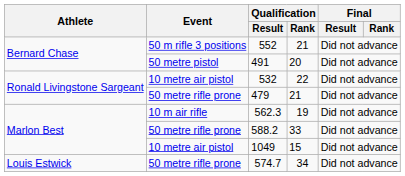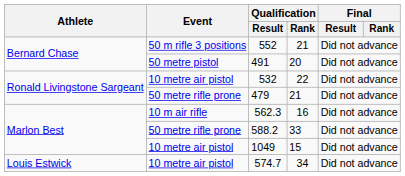 <table class="wikitable" style="font-size:90%">
 <tr>
 <th rowspan="2">Athlete</th>
 <th rowspan="2">Event</th>
 <th colspan="2">Qualification</th>
 <th colspan="2">Final</th>
 </tr>
 <tr style="font-size:95%">
 <th>Result</th>
 <th>Rank</th>
 <th>Result</th>
 <th>Rank</th>
 </tr>
 <tr align=center>
 <td align=left rowspan=2><a href='#'>Bernard Chase</a></td>
 <td align=left><a href='#'>50 m rifle 3 positions</a></td>
 <td>552</td>
 <td>21</td>
 <td colspan=2>Did not advance</td>
 </tr>
 <tr>
 <td align=left><a href='#'>50 metre pistol</a></td>
 <td>491</td>
 <td>20</td>
 <td colspan=2>Did not advance</td>
 </tr>
 <tr align=center>
 <td align=left rowspan=2><a href='#'>Ronald Livingstone Sargeant</a></td>
 <td align=left><a href='#'>10 metre air pistol</a></td>
 <td>532</td>
 <td>22</td>
 <td colspan=2>Did not advance</td>
 </tr>
 <tr>
 <td align=left><a href='#'>50 metre rifle prone</a></td>
 <td>479</td>
 <td>21</td>
 <td colspan=2>Did not advance</td>
 </tr>
 <tr align=center>
 <td align=left rowspan=3><a href='#'>Marlon Best</a></td>
 <td align=left><a href='#'>10 m air rifle</a></td>
 <td>562.3</td>
-<td>19</td>
+<td>16</td>
 <td colspan=2>Did not advance</td>
 </tr>
 <tr>
 <td align=left><a href='#'>50 metre rifle prone</a></td>
 <td>588.2</td>
 <td>33</td>
 <td colspan=2>Did not advance</td>
 </tr>
 <tr>
 <td align=left><a href='#'>10 metre air pistol</a></td>
 <td>1049</td>
 <td>15</td>
 <td colspan=2>Did not advance</td>
 </tr>
 <tr align=center>
 <td align=left><a href='#'>Louis Estwick</a></td>
-<td align=left><a href='#'>50 metre rifle prone</a></td>
+<td align=left><a href='#'>10 metre air pistol</a></td>
 <td>574.7</td>
 <td>34</td>
 <td colspan=2>Did not advance</td>
 </tr>
 </table>
